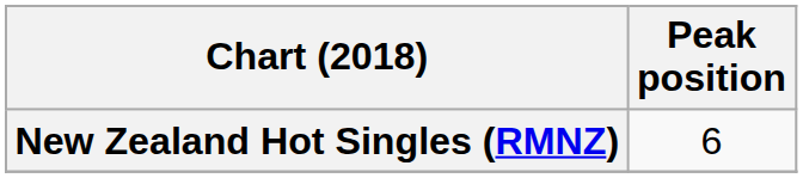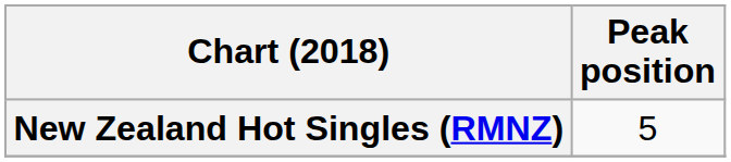 <table class="wikitable sortable plainrowheaders" style="text-align:center">
 <tr>
 <th>Chart (2018)</th>
 <th>Peak<br>position</th>
 </tr>
 <tr>
 <th scope="row">New Zealand Hot Singles (<a href='#'>RMNZ</a>)</th>
-<td>6</td>
+<td>5</td>
 </tr>
 <tr>
 </tr>
 <tr>
 </tr>
 </table>
